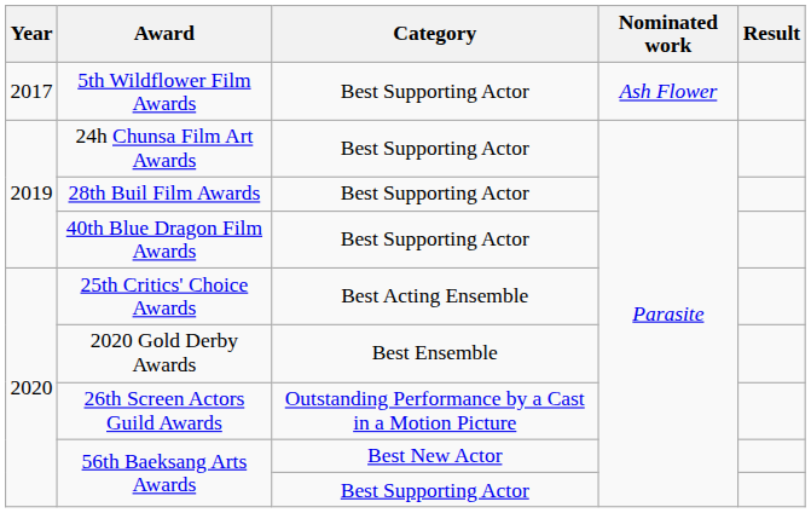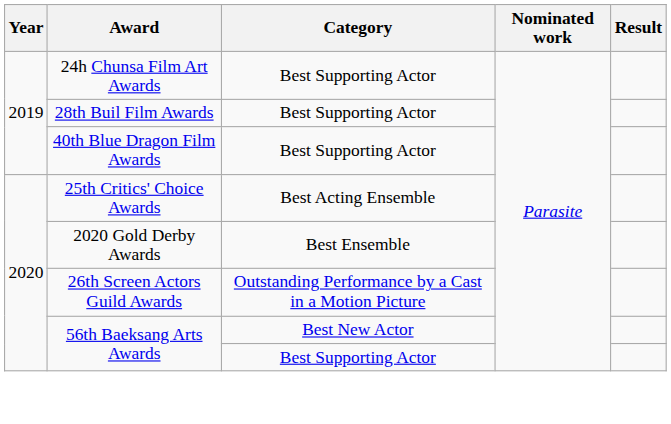 <table class="wikitable sortable plainrowheaders" style="text-align:center;">
 <tr>
 <th>Year</th>
 <th>Award</th>
 <th>Category</th>
 <th>Nominated work</th>
 <th>Result</th>
-</tr>
-<tr>
-<td>2017</td>
-<td><a href='#'>5th Wildflower Film Awards</a></td>
-<td>Best Supporting Actor</td>
-<td><em><a href='#'>Ash Flower</a></em></td>
-<td></td>
 </tr>
 <tr>
 <td rowspan="3">2019</td>
 <td>24h <a href='#'>Chunsa Film Art Awards</a></td>
 <td>Best Supporting Actor</td>
 <td rowspan="8"><em><a href='#'>Parasite</a></em></td>
 <td></td>
 </tr>
 <tr>
 <td><a href='#'>28th Buil Film Awards</a></td>
 <td>Best Supporting Actor</td>
 <td></td>
 </tr>
 <tr>
 <td><a href='#'>40th Blue Dragon Film Awards</a></td>
 <td>Best Supporting Actor</td>
 <td></td>
 </tr>
 <tr>
 <td rowspan="5">2020</td>
 <td><a href='#'>25th Critics' Choice Awards</a></td>
 <td>Best Acting Ensemble</td>
 <td></td>
 </tr>
 <tr>
 <td>2020 Gold Derby Awards</td>
 <td>Best Ensemble</td>
 <td></td>
 </tr>
 <tr>
 <td><a href='#'>26th Screen Actors Guild Awards</a></td>
 <td><a href='#'>Outstanding Performance by a Cast in a Motion Picture</a></td>
 <td></td>
 </tr>
 <tr>
 <td rowspan="2"><a href='#'>56th Baeksang Arts Awards</a></td>
 <td><a href='#'>Best New Actor</a></td>
 <td></td>
 </tr>
 <tr>
 <td><a href='#'>Best Supporting Actor</a></td>
 <td></td>
 </tr>
 </table>
